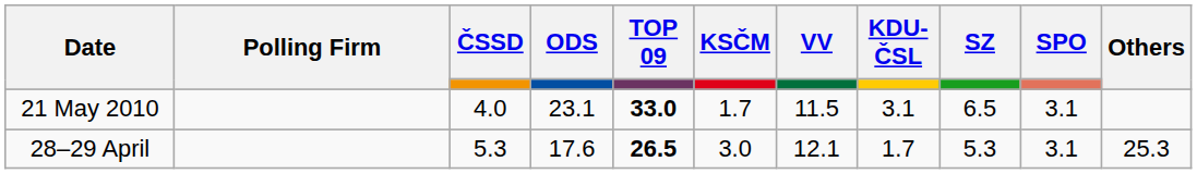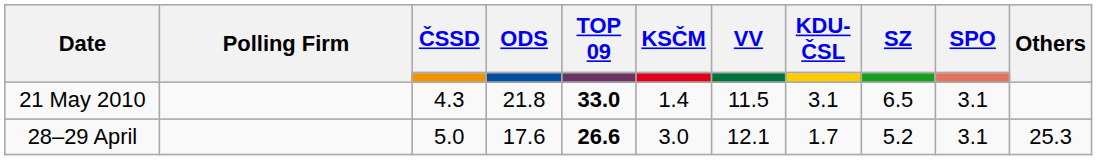 <table class="wikitable" style="text-align:center; font-size:85%; line-height:16px;">
 <tr style="height:42px;">
 <th style="width:90px;" rowspan="2">Date</th>
 <th style="width:150px;" rowspan="2">Polling Firm</th>
 <th><a href='#'><span>ČSSD</span></a></th>
 <th><a href='#'><span>ODS</span></a></th>
 <th><a href='#'><span>TOP 09</span></a></th>
 <th><a href='#'><span>KSČM</span></a></th>
 <th><a href='#'><span>VV</span></a></th>
 <th><a href='#'><span>KDU-ČSL</span></a></th>
 <th><a href='#'><span>SZ</span></a></th>
 <th><a href='#'><span>SPO</span></a></th>
 <th style="width:40px;" rowspan="2">Others</th>
 </tr>
 <tr>
 <th style="color:inherit;background:#F29400; width:40px;"></th>
 <th style="color:inherit;background:#034EA2; width:40px;"></th>
 <th style="color:inherit;background:#6b3362; width:40px;"></th>
 <th style="color:inherit;background:#E00219; width:40px;"></th>
 <th style="color:inherit;background:#00703C; width:40px;"></th>
 <th style="color:inherit;background:#FFCB03; width:40px;"></th>
 <th style="color:inherit;background:#179E1E; width:40px;"></th>
 <th style="color:inherit;background:#E2725B; width:40px;"></th>
 </tr>
 <tr>
 <td>21 May 2010</td>
 <td></td>
-<td>4.0</td>
-<td>23.1</td>
+<td>4.3</td>
+<td>21.8</td>
 <td><strong>33.0</strong></td>
-<td>1.7</td>
+<td>1.4</td>
 <td>11.5</td>
 <td>3.1</td>
 <td>6.5</td>
 <td>3.1</td>
 <td></td>
 </tr>
 <tr>
 <td>28–29 April</td>
 <td></td>
-<td>5.3</td>
+<td>5.0</td>
 <td>17.6</td>
-<td><strong>26.5</strong></td>
+<td><strong>26.6</strong></td>
 <td>3.0</td>
 <td>12.1</td>
 <td>1.7</td>
-<td>5.3</td>
+<td>5.2</td>
 <td>3.1</td>
 <td>25.3</td>
 </tr>
 </table>
